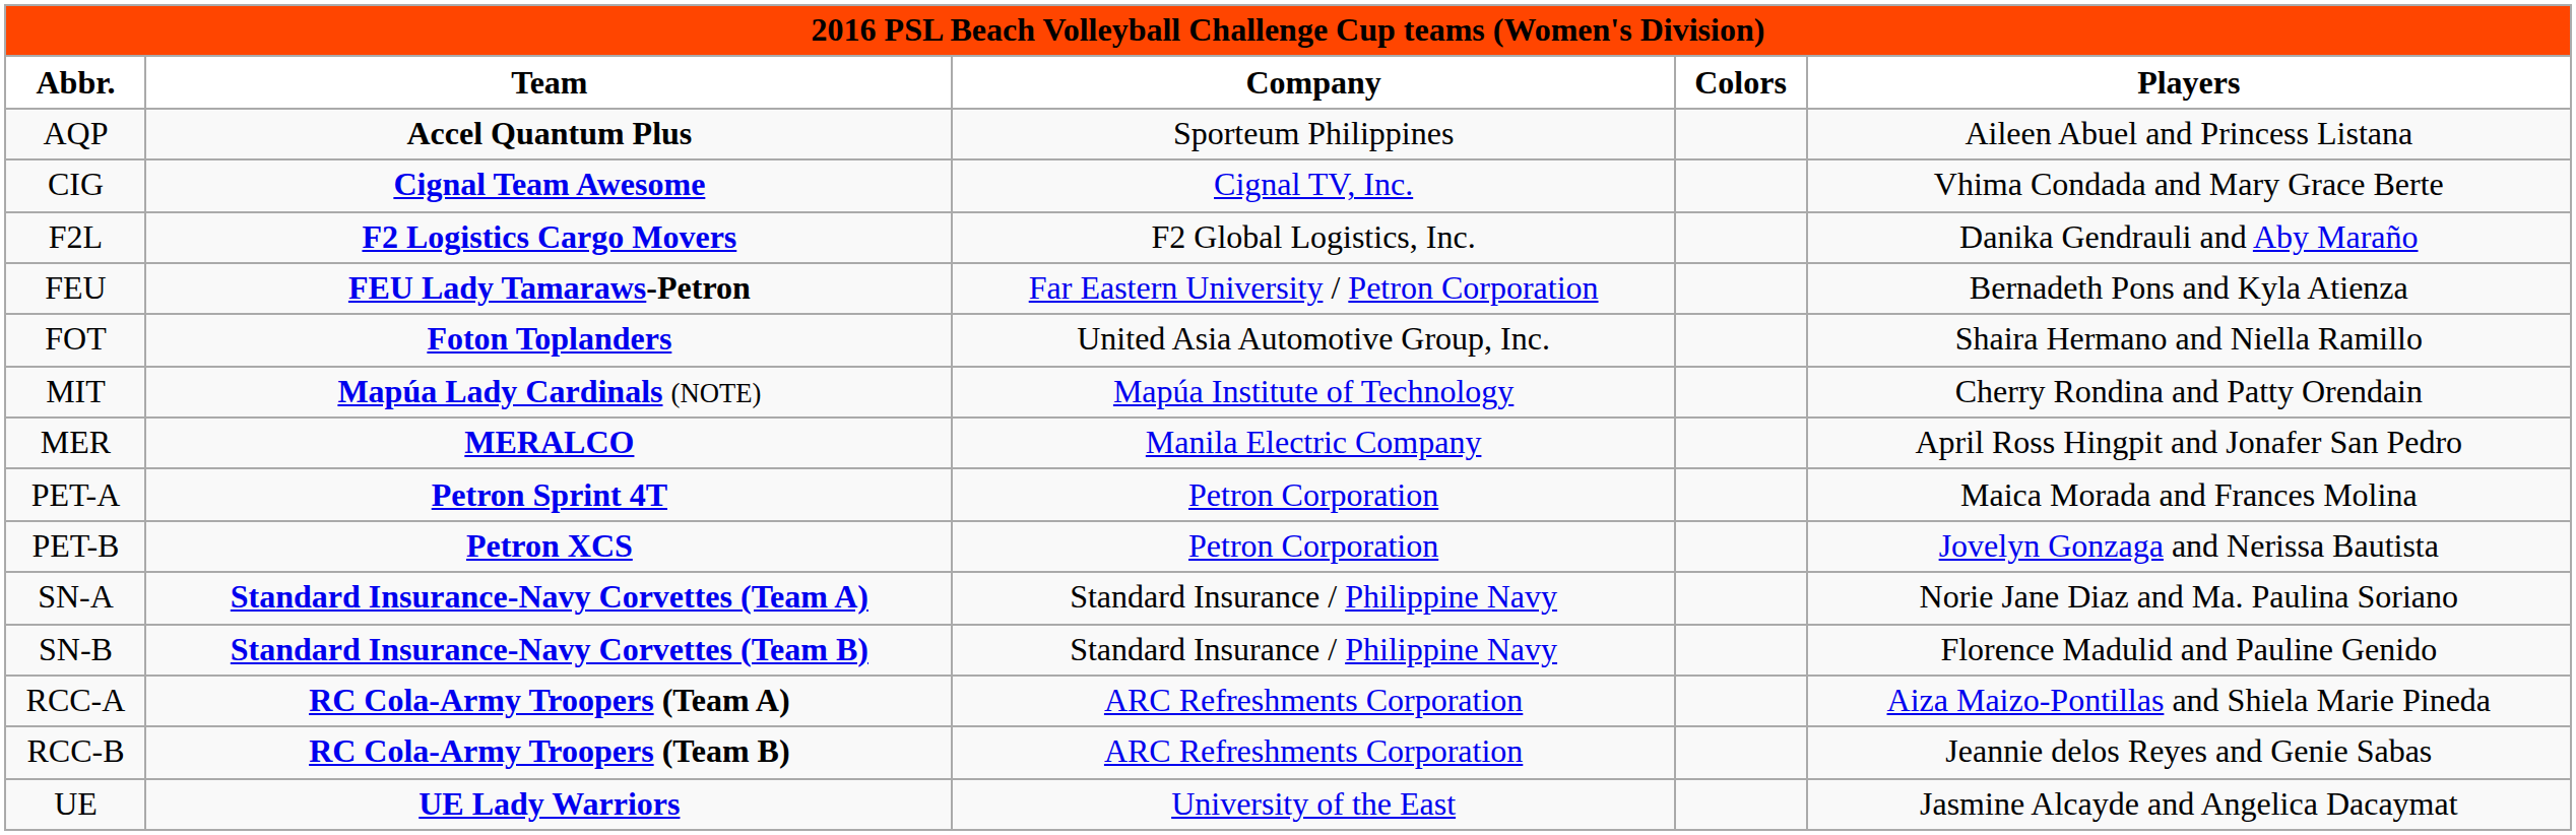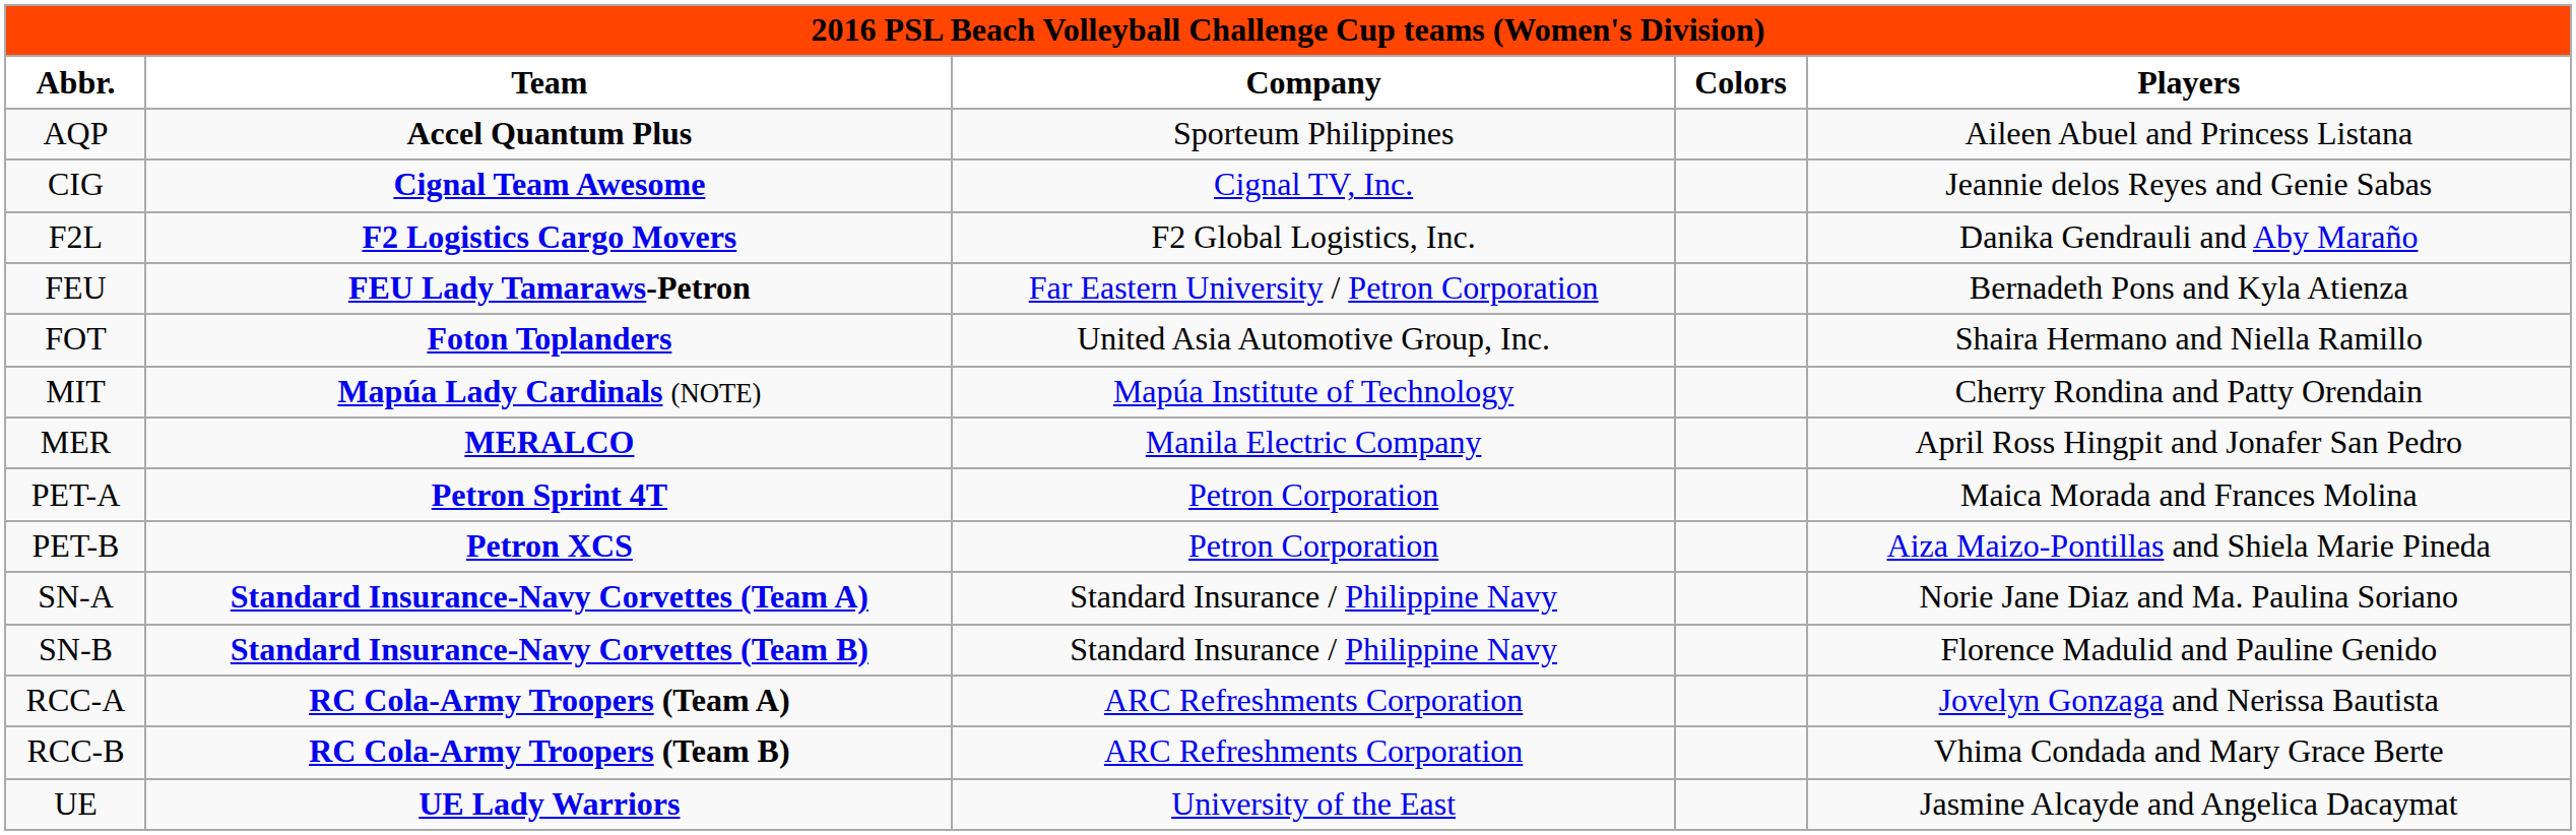 <table class="wikitable" style="width:100%; text-align:left">
 <tr>
 <th style=background:#FF4500 colspan=6><span>2016 PSL Beach Volleyball Challenge Cup teams (Women's Division)</span></th>
 </tr>
 <tr>
 <th style="background:white">Abbr.</th>
 <th style="background:white">Team</th>
 <th style="background:white">Company</th>
 <th style="background:white">Colors</th>
 <th style="background:white">Players</th>
 </tr>
 <tr>
 <td align=center>AQP</td>
 <td align=center><strong>Accel Quantum Plus</strong></td>
 <td align=center>Sporteum Philippines</td>
 <td align=center>  </td>
 <td align=center>Aileen Abuel and Princess Listana</td>
 </tr>
 <tr>
 <td align=center>CIG</td>
 <td align=center><strong><a href='#'>Cignal Team Awesome</a></strong></td>
 <td align=center><a href='#'>Cignal TV, Inc.</a></td>
 <td align=center> </td>
-<td align=center>Vhima Condada and Mary Grace Berte</td>
+<td align=center>Jeannie delos Reyes and Genie Sabas</td>
 </tr>
 <tr>
 <td align=center>F2L</td>
 <td align=center><strong><a href='#'>F2 Logistics Cargo Movers</a></strong></td>
 <td align=center>F2 Global Logistics, Inc.</td>
 <td align=center>  </td>
 <td align=center>Danika Gendrauli and <a href='#'>Aby Maraño</a></td>
 </tr>
 <tr>
 <td align=center>FEU</td>
 <td align=center><strong><a href='#'>FEU Lady Tamaraws</a>-Petron</strong></td>
 <td align=center><a href='#'>Far Eastern University</a> / <a href='#'>Petron Corporation</a></td>
 <td align=center> </td>
 <td align=center>Bernadeth Pons and Kyla Atienza</td>
 </tr>
 <tr>
 <td align=center>FOT</td>
 <td align=center><strong><a href='#'>Foton Toplanders</a></strong></td>
 <td align=center>United Asia Automotive Group, Inc.</td>
 <td align=center> </td>
 <td align=center>Shaira Hermano and Niella Ramillo</td>
 </tr>
 <tr>
 <td align=center>MIT</td>
 <td align=center><strong><a href='#'>Mapúa Lady Cardinals</a></strong> <small>(NOTE)</small></td>
 <td align=center><a href='#'>Mapúa Institute of Technology</a></td>
 <td align=center> </td>
 <td align=center>Cherry Rondina and Patty Orendain</td>
 </tr>
 <tr>
 <td align=center>MER</td>
 <td align=center><strong><a href='#'>MERALCO</a></strong></td>
 <td align=center><a href='#'>Manila Electric Company</a></td>
 <td align=center>  </td>
 <td align=center>April Ross Hingpit and Jonafer San Pedro</td>
 </tr>
 <tr>
 <td align=center>PET-A</td>
 <td align=center><strong><a href='#'>Petron Sprint 4T</a></strong></td>
 <td align=center><a href='#'>Petron Corporation</a></td>
 <td align=center>  </td>
 <td align=center>Maica Morada and Frances Molina</td>
 </tr>
 <tr>
 <td align=center>PET-B</td>
 <td align=center><strong><a href='#'>Petron XCS</a></strong></td>
 <td align=center><a href='#'>Petron Corporation</a></td>
 <td align=center>  </td>
-<td align=center><a href='#'>Jovelyn Gonzaga</a> and Nerissa Bautista</td>
+<td align=center><a href='#'>Aiza Maizo-Pontillas</a> and Shiela Marie Pineda</td>
 </tr>
 <tr>
 <td align=center>SN-A</td>
 <td align=center><strong><a href='#'>Standard Insurance-Navy Corvettes (Team A)</a></strong></td>
 <td align=center>Standard Insurance / <a href='#'>Philippine Navy</a></td>
 <td align=center> </td>
 <td align=center>Norie Jane Diaz and Ma. Paulina Soriano</td>
 </tr>
 <tr>
 <td align=center>SN-B</td>
 <td align=center><strong><a href='#'>Standard Insurance-Navy Corvettes (Team B)</a></strong></td>
 <td align=center>Standard Insurance / <a href='#'>Philippine Navy</a></td>
 <td align=center> </td>
 <td align=center>Florence Madulid and Pauline Genido</td>
 </tr>
 <tr>
 <td align=center>RCC-A</td>
 <td align=center><strong><a href='#'>RC Cola-Army Troopers</a> (Team A)</strong></td>
 <td align=center><a href='#'>ARC Refreshments Corporation</a></td>
 <td align=center>  </td>
-<td align=center><a href='#'>Aiza Maizo-Pontillas</a> and Shiela Marie Pineda</td>
+<td align=center><a href='#'>Jovelyn Gonzaga</a> and Nerissa Bautista</td>
 </tr>
 <tr>
 <td align=center>RCC-B</td>
 <td align=center><strong><a href='#'>RC Cola-Army Troopers</a> (Team B)</strong></td>
 <td align=center><a href='#'>ARC Refreshments Corporation</a></td>
 <td align=center>  </td>
-<td align=center>Jeannie delos Reyes and Genie Sabas</td>
+<td align=center>Vhima Condada and Mary Grace Berte</td>
 </tr>
 <tr>
 <td align=center>UE</td>
 <td align=center><strong><a href='#'>UE Lady Warriors</a></strong></td>
 <td align=center><a href='#'>University of the East</a></td>
 <td align=center> </td>
 <td align=center>Jasmine Alcayde and Angelica Dacaymat</td>
 </tr>
 <tr>
 </tr>
 </table>
